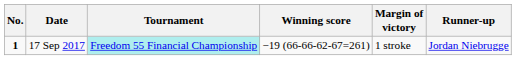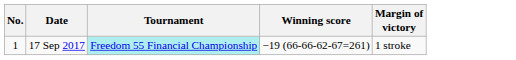 <table class="wikitable" style="font-size:95%;">
 <tr>
 <th>No.</th>
 <th>Date</th>
 <th>Tournament</th>
 <th>Winning score</th>
 <th>Margin of<br>victory</th>
-<th>Runner-up</th>
 </tr>
 <tr>
-<td align=center><strong>1</strong></td>
+<td align=center>1</td>
 <td align=right>17 Sep <a href='#'>2017</a></td>
 <td style="background: paleturquoise;"><a href='#'>Freedom 55 Financial Championship</a></td>
 <td>−19 (66-66-62-67=261)</td>
 <td>1 stroke</td>
-<td> <a href='#'>Jordan Niebrugge</a></td>
 </tr>
 </table>
